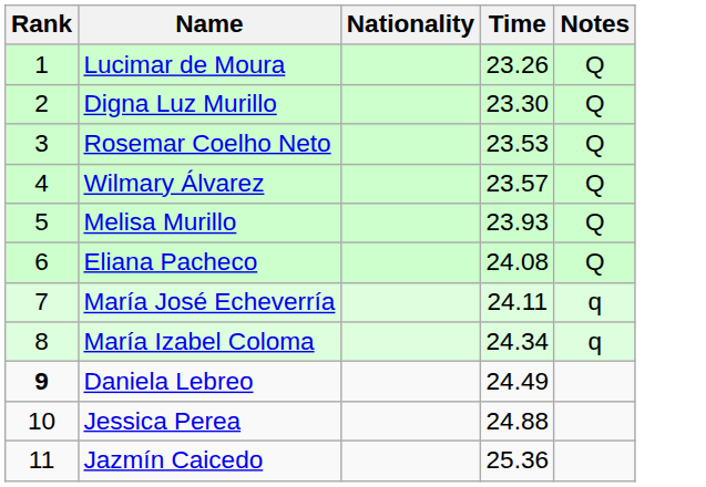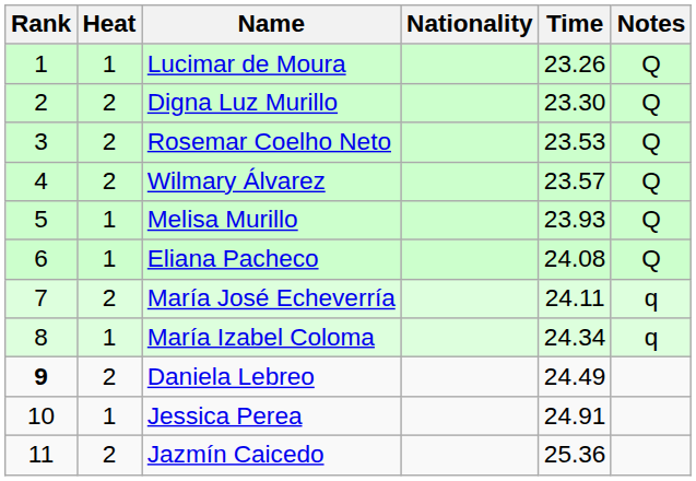 <table class="wikitable sortable" style="text-align:center">
 <tr>
 <th>Rank</th>
+<th>Heat</th>
 <th>Name</th>
 <th>Nationality</th>
 <th>Time</th>
 <th>Notes</th>
 </tr>
 <tr bgcolor=ccffcc>
+<td>1</td>
 <td>1</td>
 <td align=left><a href='#'>Lucimar de Moura</a></td>
 <td align=left></td>
 <td>23.26</td>
 <td>Q</td>
 </tr>
 <tr bgcolor=ccffcc>
 <td>2</td>
+<td>2</td>
 <td align=left><a href='#'>Digna Luz Murillo</a></td>
 <td align=left></td>
 <td>23.30</td>
 <td>Q</td>
 </tr>
 <tr bgcolor=ccffcc>
 <td>3</td>
+<td>2</td>
 <td align=left><a href='#'>Rosemar Coelho Neto</a></td>
 <td align=left></td>
 <td>23.53</td>
 <td>Q</td>
 </tr>
 <tr bgcolor=ccffcc>
 <td>4</td>
+<td>2</td>
 <td align=left><a href='#'>Wilmary Álvarez</a></td>
 <td align=left></td>
 <td>23.57</td>
 <td>Q</td>
 </tr>
 <tr bgcolor=ccffcc>
 <td>5</td>
+<td>1</td>
 <td align=left><a href='#'>Melisa Murillo</a></td>
 <td align=left></td>
 <td>23.93</td>
 <td>Q</td>
 </tr>
 <tr bgcolor=ccffcc>
 <td>6</td>
+<td>1</td>
 <td align=left><a href='#'>Eliana Pacheco</a></td>
 <td align=left></td>
 <td>24.08</td>
 <td>Q</td>
 </tr>
 <tr bgcolor=ddffdd>
 <td>7</td>
+<td>2</td>
 <td align=left><a href='#'>María José Echeverría</a></td>
 <td align=left></td>
 <td>24.11</td>
 <td>q</td>
 </tr>
 <tr bgcolor=ddffdd>
 <td>8</td>
+<td>1</td>
 <td align=left><a href='#'>María Izabel Coloma</a></td>
 <td align=left></td>
 <td>24.34</td>
 <td>q</td>
 </tr>
 <tr>
 <td><strong>9</strong></td>
+<td>2</td>
 <td align=left><a href='#'>Daniela Lebreo</a></td>
 <td align=left></td>
 <td>24.49</td>
 <td></td>
 </tr>
 <tr>
 <td>10</td>
+<td>1</td>
 <td align=left><a href='#'>Jessica Perea</a></td>
 <td align=left></td>
-<td>24.88</td>
+<td>24.91</td>
 <td></td>
 </tr>
 <tr>
 <td>11</td>
+<td>2</td>
 <td align=left><a href='#'>Jazmín Caicedo</a></td>
 <td align=left></td>
 <td>25.36</td>
 <td></td>
 </tr>
 </table>
